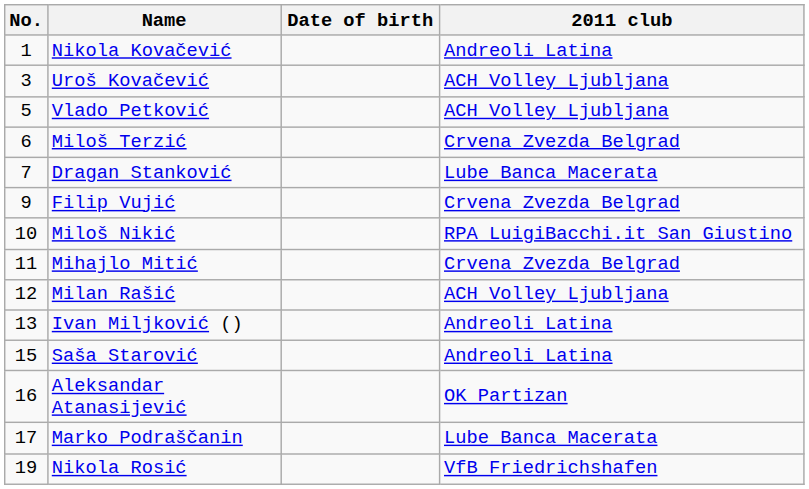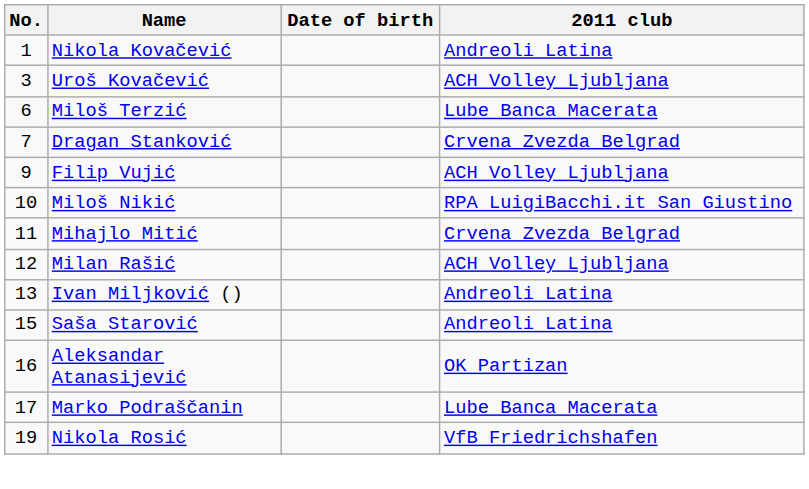 <table class="wikitable sortable" style="font-size:100%; text-align:center;">
 <tr>
 <th>No.</th>
 <th style="width:12em">Name</th>
 <th style="width:8em">Date of birth</th>
 <th style="width:19em">2011 club</th>
 </tr>
 <tr>
 <td>1</td>
 <td align=left><a href='#'>Nikola Kovačević</a></td>
 <td align=right></td>
 <td align=left> <a href='#'>Andreoli Latina</a></td>
 </tr>
 <tr>
 <td>3</td>
 <td align=left><a href='#'>Uroš Kovačević</a></td>
 <td align=right></td>
 <td align=left> <a href='#'>ACH Volley Ljubljana</a></td>
 </tr>
 <tr>
-<td>5</td>
-<td align=left><a href='#'>Vlado Petković</a></td>
-<td align=right></td>
-<td align=left> <a href='#'>ACH Volley Ljubljana</a></td>
-</tr>
-<tr>
 <td>6</td>
 <td align=left><a href='#'>Miloš Terzić</a></td>
 <td align=right></td>
-<td align=left> <a href='#'>Crvena Zvezda Belgrad</a></td>
+<td align=left> <a href='#'>Lube Banca Macerata</a></td>
 </tr>
 <tr>
 <td>7</td>
 <td align=left><a href='#'>Dragan Stanković</a></td>
 <td align=right></td>
-<td align=left> <a href='#'>Lube Banca Macerata</a></td>
+<td align=left> <a href='#'>Crvena Zvezda Belgrad</a></td>
 </tr>
 <tr>
 <td>9</td>
 <td align=left><a href='#'>Filip Vujić</a></td>
 <td align=right></td>
-<td align=left> <a href='#'>Crvena Zvezda Belgrad</a></td>
+<td align=left> <a href='#'>ACH Volley Ljubljana</a></td>
 </tr>
 <tr>
 <td>10</td>
 <td align=left><a href='#'>Miloš Nikić</a></td>
 <td align=right></td>
 <td align=left> <a href='#'>RPA LuigiBacchi.it San Giustino</a></td>
 </tr>
 <tr>
 <td>11</td>
 <td align=left><a href='#'>Mihajlo Mitić</a></td>
 <td align=right></td>
 <td align=left> <a href='#'>Crvena Zvezda Belgrad</a></td>
 </tr>
 <tr>
 <td>12</td>
 <td align=left><a href='#'>Milan Rašić</a></td>
 <td align=right></td>
 <td align=left> <a href='#'>ACH Volley Ljubljana</a></td>
 </tr>
 <tr>
 <td>13</td>
 <td align=left><a href='#'>Ivan Miljković</a> ()</td>
 <td align=right></td>
 <td align=left> <a href='#'>Andreoli Latina</a></td>
 </tr>
 <tr>
 <td>15</td>
 <td align=left><a href='#'>Saša Starović</a></td>
 <td align=right></td>
 <td align=left> <a href='#'>Andreoli Latina</a></td>
 </tr>
 <tr>
 <td>16</td>
 <td align=left><a href='#'>Aleksandar Atanasijević</a></td>
 <td align=right></td>
 <td align=left> <a href='#'>OK Partizan</a></td>
 </tr>
 <tr>
 <td>17</td>
 <td align=left><a href='#'>Marko Podraščanin</a></td>
 <td align=right></td>
 <td align=left> <a href='#'>Lube Banca Macerata</a></td>
 </tr>
 <tr>
 <td>19</td>
 <td align=left><a href='#'>Nikola Rosić</a></td>
 <td align=right></td>
 <td align=left> <a href='#'>VfB Friedrichshafen</a></td>
 </tr>
 </table>
